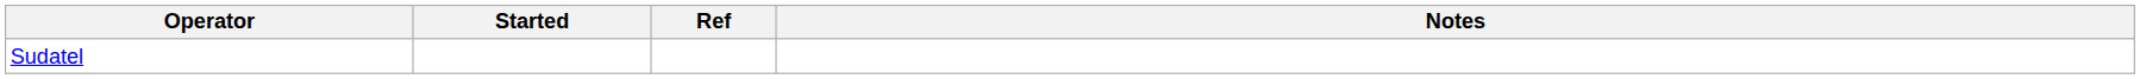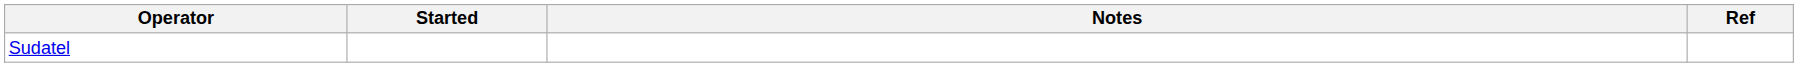 <table class="wikitable" style="background: #FFFFFF; width: 100%; white-space: normal;">
 <tr>
 <th scope="col" width="100px">Operator</th>
 <th scope="col" width="20px">Started</th>
+<th scope="col" width="350px">Notes</th>
 <th scope="col" width="20px">Ref</th>
-<th scope="col" width="350px">Notes</th>
 </tr>
 <tr>
 <td><a href='#'>Sudatel</a></td>
 <td></td>
 <td></td>
 <td></td>
 </tr>
 </table>
